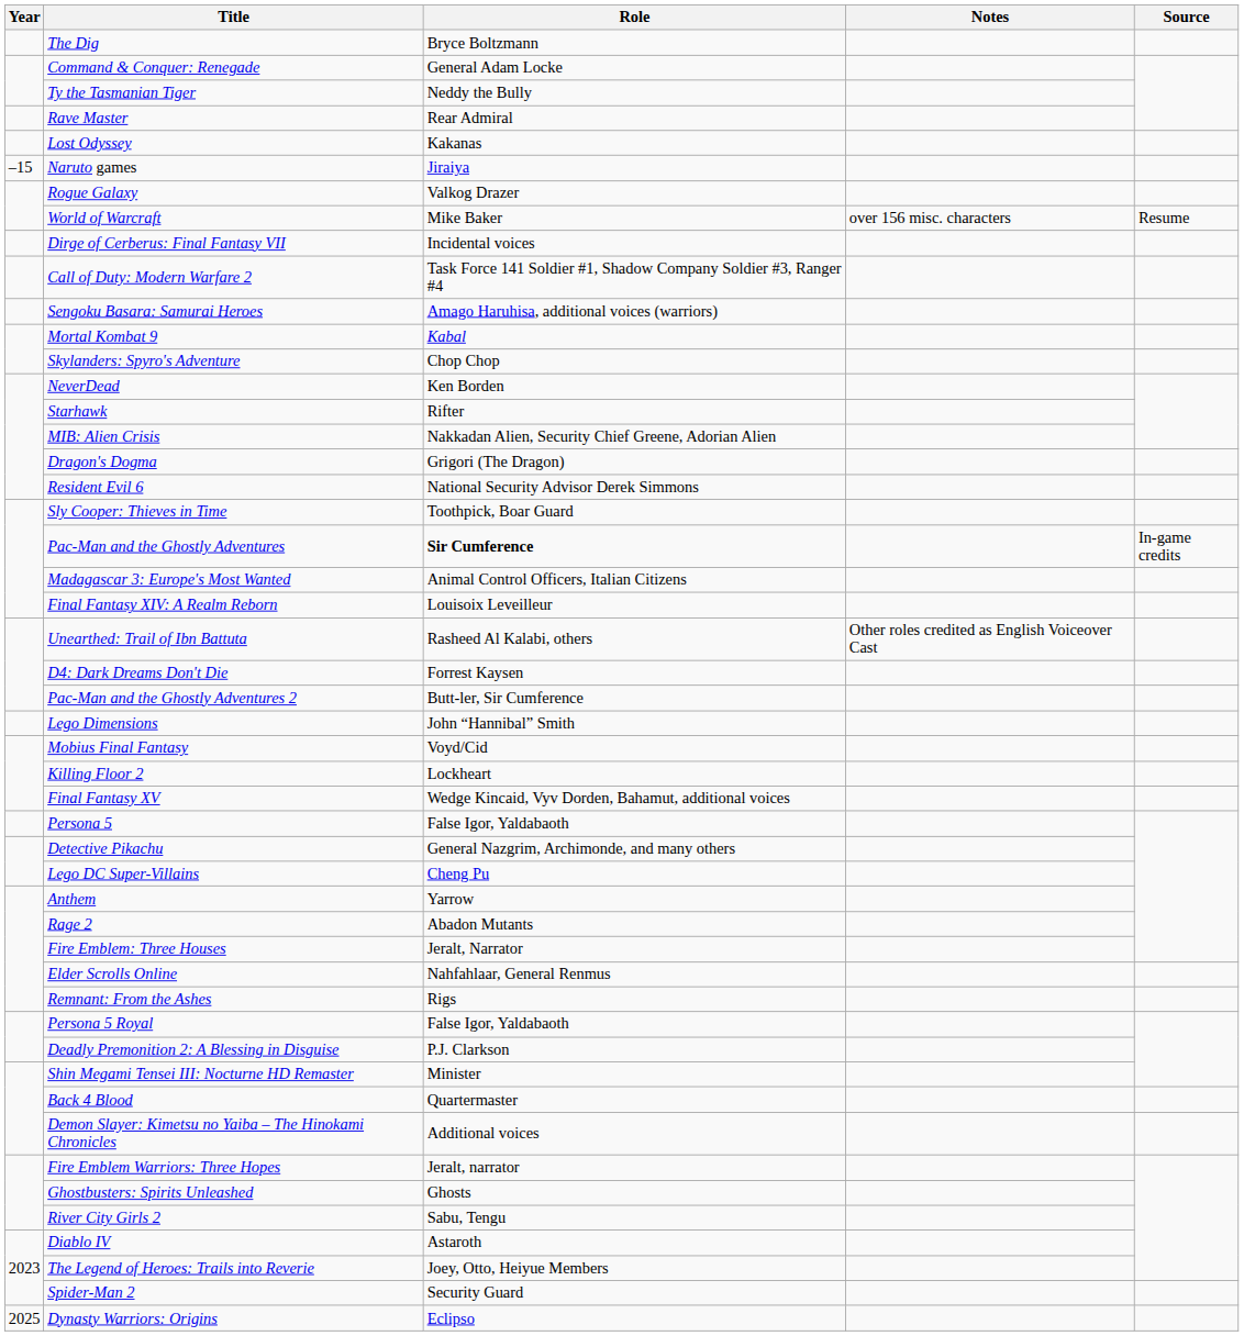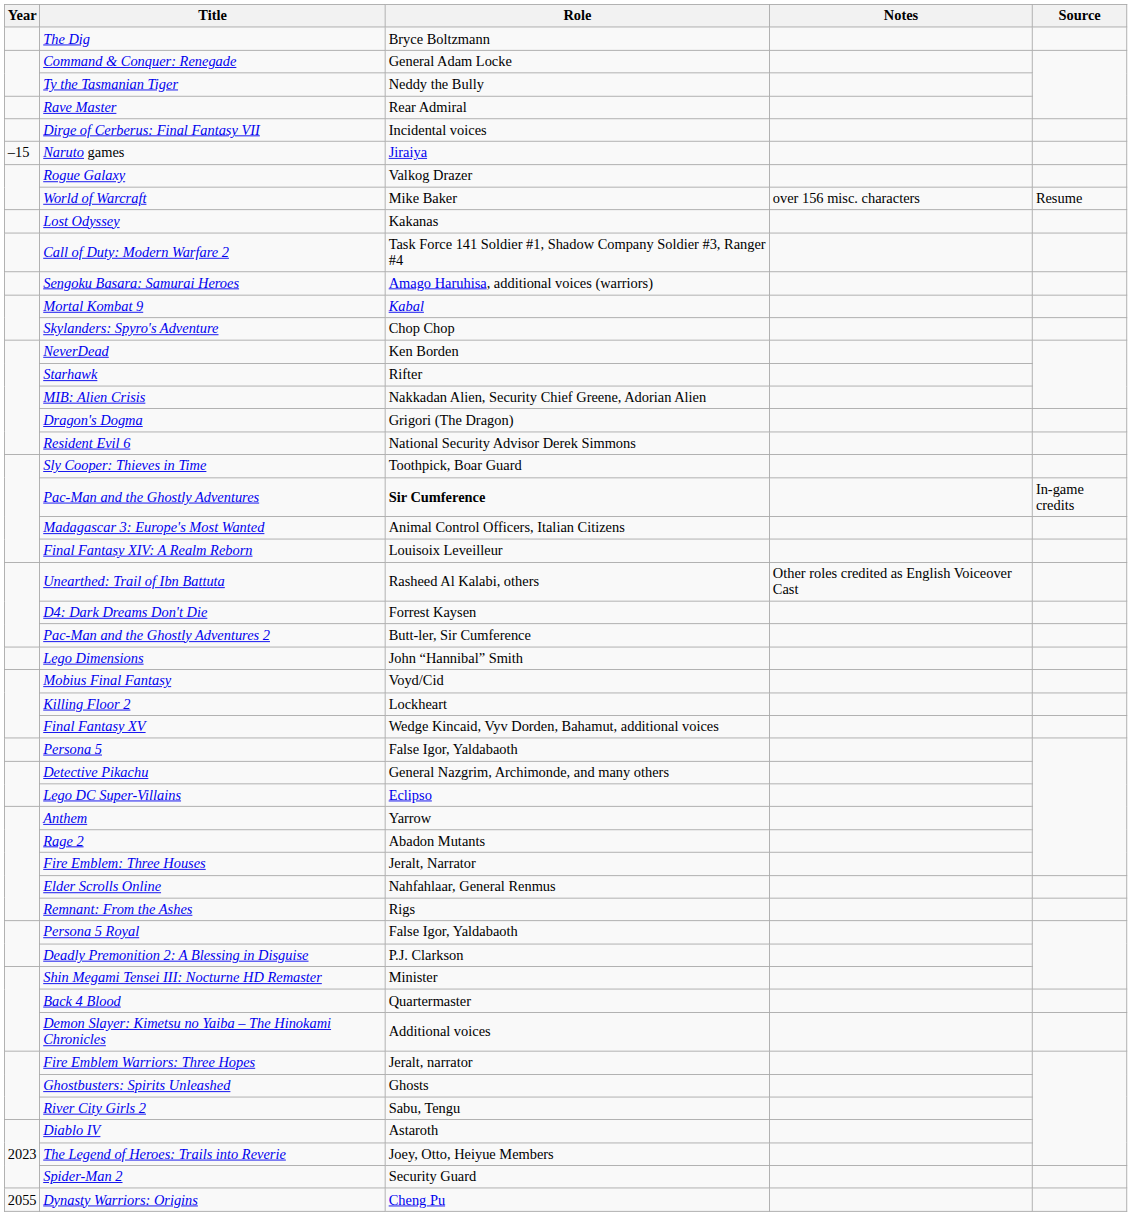 <table class="wikitable sortable plainrowheaders">
 <tr>
 <th>Year</th>
 <th>Title</th>
 <th>Role</th>
 <th class="unsortable">Notes</th>
 <th class="unsortable">Source</th>
 </tr>
 <tr>
 <td></td>
 <td><em><a href='#'>The Dig</a></em></td>
 <td>Bryce Boltzmann</td>
 <td></td>
 <td></td>
 </tr>
 <tr>
 <td rowspan="2"></td>
 <td><em><a href='#'>Command & Conquer: Renegade</a></em></td>
 <td>General Adam Locke</td>
 <td></td>
 <td rowspan="3"></td>
 </tr>
 <tr>
 <td><em><a href='#'>Ty the Tasmanian Tiger</a></em></td>
 <td>Neddy the Bully</td>
 <td></td>
 </tr>
 <tr>
 <td></td>
 <td><em><a href='#'>Rave Master</a></em></td>
 <td>Rear Admiral</td>
 <td></td>
 </tr>
 <tr>
 <td></td>
-<td><em><a href='#'>Lost Odyssey</a></em></td>
-<td>Kakanas</td>
+<td><em><a href='#'>Dirge of Cerberus: Final Fantasy VII</a></em></td>
+<td>Incidental voices</td>
 <td></td>
 <td></td>
 </tr>
 <tr>
 <td>–15</td>
 <td><em><a href='#'>Naruto</a></em> games</td>
 <td><a href='#'>Jiraiya</a></td>
 <td></td>
 <td></td>
 </tr>
 <tr>
 <td rowspan="2"></td>
 <td><em><a href='#'>Rogue Galaxy</a></em></td>
 <td>Valkog Drazer</td>
 <td></td>
 <td></td>
 </tr>
 <tr>
 <td><em><a href='#'>World of Warcraft</a></em></td>
 <td>Mike Baker</td>
 <td>over 156 misc. characters</td>
 <td>Resume</td>
 </tr>
 <tr>
 <td></td>
-<td><em><a href='#'>Dirge of Cerberus: Final Fantasy VII</a></em></td>
-<td>Incidental voices</td>
+<td><em><a href='#'>Lost Odyssey</a></em></td>
+<td>Kakanas</td>
 <td></td>
 <td></td>
 </tr>
 <tr>
 <td></td>
 <td><em><a href='#'>Call of Duty: Modern Warfare 2</a></em></td>
 <td>Task Force 141 Soldier #1, Shadow Company Soldier #3, Ranger #4</td>
 <td></td>
 </tr>
 <tr>
 <td></td>
 <td><em><a href='#'>Sengoku Basara: Samurai Heroes</a></em></td>
 <td><a href='#'>Amago Haruhisa</a>, additional voices (warriors)</td>
 <td></td>
 <td></td>
 </tr>
 <tr>
 <td rowspan="2"></td>
 <td><em><a href='#'>Mortal Kombat 9</a></em></td>
 <td><em><a href='#'>Kabal</a></em></td>
 <td></td>
 </tr>
 <tr>
 <td><em><a href='#'>Skylanders: Spyro's Adventure</a></em></td>
 <td>Chop Chop</td>
 <td></td>
 <td></td>
 </tr>
 <tr>
 <td rowspan="5"></td>
 <td><em><a href='#'>NeverDead</a></em></td>
 <td>Ken Borden</td>
 <td></td>
 <td rowspan="3"></td>
 </tr>
 <tr>
 <td><em><a href='#'>Starhawk</a></em></td>
 <td>Rifter</td>
 <td></td>
 </tr>
 <tr>
 <td><em><a href='#'>MIB: Alien Crisis</a></em></td>
 <td>Nakkadan Alien, Security Chief Greene, Adorian Alien</td>
 <td></td>
 </tr>
 <tr>
 <td><em><a href='#'>Dragon's Dogma</a></em></td>
 <td>Grigori (The Dragon)</td>
 <td></td>
 <td></td>
 </tr>
 <tr>
 <td><em><a href='#'>Resident Evil 6</a></em></td>
 <td>National Security Advisor Derek Simmons</td>
 <td></td>
 <td></td>
 </tr>
 <tr>
 <td rowspan="4"></td>
 <td><em><a href='#'>Sly Cooper: Thieves in Time</a></em></td>
 <td>Toothpick, Boar Guard</td>
 <td></td>
 <td></td>
 </tr>
 <tr>
 <td><em><a href='#'>Pac-Man and the Ghostly Adventures</a></em></td>
 <td><strong>Sir Cumference</strong></td>
 <td></td>
 <td>In-game credits</td>
 </tr>
 <tr>
 <td><em><a href='#'>Madagascar 3: Europe's Most Wanted</a></em></td>
 <td>Animal Control Officers, Italian Citizens</td>
 <td></td>
 <td></td>
 </tr>
 <tr>
 <td><em><a href='#'>Final Fantasy XIV: A Realm Reborn</a></em></td>
 <td>Louisoix Leveilleur</td>
 <td></td>
 <td></td>
 </tr>
 <tr>
 <td rowspan="3"></td>
 <td><em><a href='#'>Unearthed: Trail of Ibn Battuta</a></em></td>
 <td>Rasheed Al Kalabi, others</td>
 <td>Other roles credited as English Voiceover Cast</td>
 <td></td>
 </tr>
 <tr>
 <td><em><a href='#'>D4: Dark Dreams Don't Die</a></em></td>
 <td>Forrest Kaysen</td>
 <td></td>
 <td></td>
 </tr>
 <tr>
 <td><em><a href='#'>Pac-Man and the Ghostly Adventures 2</a></em></td>
 <td>Butt-ler, Sir Cumference</td>
 <td></td>
 <td></td>
 </tr>
 <tr>
 <td></td>
 <td><em><a href='#'>Lego Dimensions</a></em></td>
 <td>John “Hannibal” Smith</td>
 <td></td>
 <td></td>
 </tr>
 <tr>
 <td rowspan="3"></td>
 <td><em><a href='#'>Mobius Final Fantasy</a></em></td>
 <td>Voyd/Cid</td>
 <td></td>
 <td></td>
 </tr>
 <tr>
 <td><em><a href='#'>Killing Floor 2</a></em></td>
 <td>Lockheart</td>
 <td></td>
 <td></td>
 </tr>
 <tr>
 <td><em><a href='#'>Final Fantasy XV</a></em></td>
 <td>Wedge Kincaid, Vyv Dorden, Bahamut, additional voices</td>
 <td></td>
 <td></td>
 </tr>
 <tr>
 <td></td>
 <td><em><a href='#'>Persona 5</a></em></td>
 <td>False Igor, Yaldabaoth</td>
 <td></td>
 <td rowspan="6"></td>
 </tr>
 <tr>
 <td rowspan="2"></td>
 <td><em><a href='#'>Detective Pikachu</a></em></td>
 <td>General Nazgrim, Archimonde, and many others</td>
 <td></td>
 </tr>
 <tr>
 <td><em><a href='#'>Lego DC Super-Villains</a></em></td>
-<td><a href='#'>Cheng Pu</a></td>
+<td><a href='#'>Eclipso</a></td>
 <td></td>
 </tr>
 <tr>
 <td rowspan="5"></td>
 <td><em><a href='#'>Anthem</a></em></td>
 <td>Yarrow</td>
 <td></td>
 </tr>
 <tr>
 <td><em><a href='#'>Rage 2</a></em></td>
 <td>Abadon Mutants</td>
 <td></td>
 </tr>
 <tr>
 <td><em><a href='#'>Fire Emblem: Three Houses</a></em></td>
 <td>Jeralt, Narrator</td>
 <td></td>
 </tr>
 <tr>
 <td><em><a href='#'>Elder Scrolls Online</a></em></td>
 <td>Nahfahlaar, General Renmus</td>
 <td></td>
 <td></td>
 </tr>
 <tr>
 <td><em><a href='#'>Remnant: From the Ashes</a></em></td>
 <td>Rigs</td>
 <td></td>
 <td></td>
 </tr>
 <tr>
 <td rowspan="2"></td>
 <td><em><a href='#'>Persona 5 Royal</a></em></td>
 <td>False Igor, Yaldabaoth</td>
 <td></td>
 <td rowspan="3"></td>
 </tr>
 <tr>
 <td><em><a href='#'>Deadly Premonition 2: A Blessing in Disguise</a></em></td>
 <td>P.J. Clarkson</td>
 <td></td>
 </tr>
 <tr>
 <td rowspan="3"></td>
 <td><em><a href='#'>Shin Megami Tensei III: Nocturne HD Remaster</a></em></td>
 <td>Minister</td>
 <td></td>
 </tr>
 <tr>
 <td><em><a href='#'>Back 4 Blood</a></em></td>
 <td>Quartermaster</td>
 <td></td>
 <td></td>
 </tr>
 <tr>
 <td><em><a href='#'>Demon Slayer: Kimetsu no Yaiba – The Hinokami Chronicles</a></em></td>
 <td>Additional voices</td>
 <td></td>
 <td></td>
 </tr>
 <tr>
 <td rowspan="3"></td>
 <td><em><a href='#'>Fire Emblem Warriors: Three Hopes</a></em></td>
 <td>Jeralt, narrator</td>
 <td></td>
 <td rowspan="5"></td>
 </tr>
 <tr>
 <td><em><a href='#'>Ghostbusters: Spirits Unleashed</a></em></td>
 <td>Ghosts</td>
 <td></td>
 </tr>
 <tr>
 <td><em><a href='#'>River City Girls 2</a></em></td>
 <td>Sabu, Tengu</td>
 <td></td>
 </tr>
 <tr>
 <td rowspan="3">2023</td>
 <td><em><a href='#'>Diablo IV</a></em></td>
 <td>Astaroth</td>
 <td></td>
 </tr>
 <tr>
 <td><em><a href='#'>The Legend of Heroes: Trails into Reverie</a></em></td>
 <td>Joey, Otto, Heiyue Members</td>
 <td></td>
 </tr>
 <tr>
 <td><a href='#'><em>Spider-Man 2</em></a></td>
 <td>Security Guard</td>
 <td></td>
 <td></td>
 </tr>
 <tr>
-<td>2025</td>
+<td>2055</td>
 <td><em><a href='#'>Dynasty Warriors: Origins</a></em></td>
-<td><a href='#'>Eclipso</a></td>
+<td><a href='#'>Cheng Pu</a></td>
 <td></td>
 <td></td>
 </tr>
 </table>
